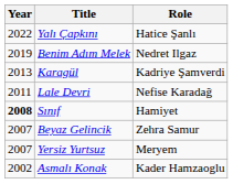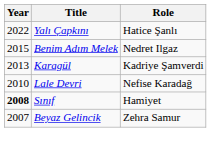 <table class="wikitable" border="1">
 <tr>
 <th>Year</th>
 <th>Title</th>
 <th>Role</th>
 </tr>
 <tr>
 <td>2022</td>
 <td><em><a href='#'>Yalı Çapkını</a></em></td>
 <td>Hatice Şanlı</td>
 </tr>
 <tr>
-<td>2019</td>
+<td>2015</td>
 <td><em><a href='#'>Benim Adım Melek </a></em></td>
 <td>Nedret Ilgaz</td>
 </tr>
 <tr>
 <td>2013</td>
 <td><em><a href='#'>Karagül</a></em></td>
 <td>Kadriye Şamverdi</td>
 </tr>
 <tr>
-<td>2011</td>
+<td>2010</td>
 <td><em><a href='#'>Lale Devri</a></em></td>
 <td>Nefise Karadağ</td>
 </tr>
 <tr>
 <td><strong>2008</strong></td>
 <td><em><a href='#'>Sınıf</a></em></td>
 <td>Hamiyet</td>
 </tr>
 <tr>
 <td>2007</td>
 <td><em><a href='#'>Beyaz Gelincik</a></em></td>
 <td>Zehra Samur</td>
 </tr>
-<tr>
-<td>2007</td>
-<td><em><a href='#'>Yersiz Yurtsuz</a></em></td>
-<td>Meryem</td>
-</tr>
-<tr>
-<td>2002</td>
-<td><em><a href='#'>Asmalı Konak</a></em></td>
-<td>Kader Hamzaoglu</td>
-</tr>
 </table>
